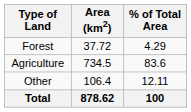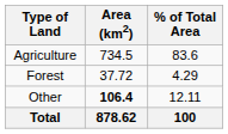 <table class="wikitable sortable" style="text-align:center" width=30%>
 <tr>
 <th>Type of Land</th>
 <th>Area (km<sup>2</sup>)</th>
 <th>% of Total Area</th>
 </tr>
 <tr>
+<td>Agriculture</td>
+<td>734.5</td>
+<td>83.6</td>
+</tr>
+<tr>
 <td>Forest</td>
 <td>37.72</td>
 <td>4.29</td>
 </tr>
 <tr>
-<td>Agriculture</td>
-<td>734.5</td>
-<td>83.6</td>
-</tr>
-<tr>
 <td>Other</td>
-<td>106.4</td>
+<td><strong>106.4</strong></td>
 <td>12.11</td>
 </tr>
 <tr class='sortbottom'>
 <th>Total</th>
 <th>878.62</th>
 <th>100</th>
 </tr>
 </table>
